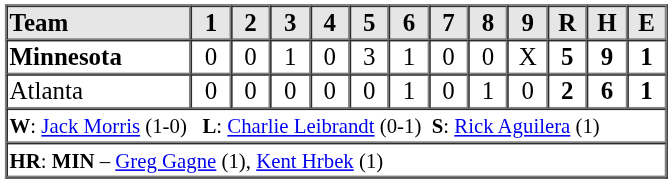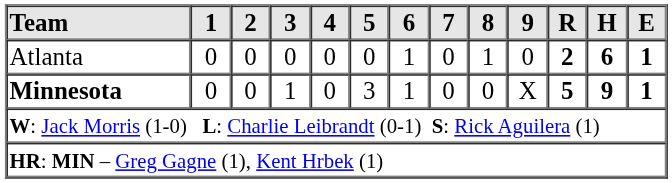 <table border=1 cellspacing=0 width=425 style="margin-left:3em;">
 <tr style="text-align:center; background-color:#e6e6e6;">
 <th align=left width=28%>Team</th>
 <th width=6%>1</th>
 <th width=6%>2</th>
 <th width=6%>3</th>
 <th width=6%>4</th>
 <th width=6%>5</th>
 <th width=6%>6</th>
 <th width=6%>7</th>
 <th width=6%>8</th>
 <th width=6%>9</th>
 <th width=6%>R</th>
 <th width=6%>H</th>
 <th width=6%>E</th>
 </tr>
 <tr style="text-align:center;">
+<td align=left>Atlanta</td>
+<td>0</td>
+<td>0</td>
+<td>0</td>
+<td>0</td>
+<td>0</td>
+<td>1</td>
+<td>0</td>
+<td>1</td>
+<td>0</td>
+<td><strong>2</strong></td>
+<td><strong>6</strong></td>
+<td><strong>1</strong></td>
+</tr>
+<tr style="text-align:center;">
 <td align=left><strong>Minnesota</strong></td>
 <td>0</td>
 <td>0</td>
 <td>1</td>
 <td>0</td>
 <td>3</td>
 <td>1</td>
 <td>0</td>
 <td>0</td>
 <td>X</td>
 <td><strong>5</strong></td>
 <td><strong>9</strong></td>
 <td><strong>1</strong></td>
 </tr>
-<tr style="text-align:center;">
-<td align=left>Atlanta</td>
-<td>0</td>
-<td>0</td>
-<td>0</td>
-<td>0</td>
-<td>0</td>
-<td>1</td>
-<td>0</td>
-<td>1</td>
-<td>0</td>
-<td><strong>2</strong></td>
-<td><strong>6</strong></td>
-<td><strong>1</strong></td>
-</tr>
 <tr style="text-align:left;">
 <td colspan=13><small><strong>W</strong>: <a href='#'>Jack Morris</a> (1-0)   <strong>L</strong>: <a href='#'>Charlie Leibrandt</a> (0-1)  <strong>S</strong>: <a href='#'>Rick Aguilera</a> (1)</small></td>
 </tr>
 <tr style="text-align:left;">
 <td colspan=13><small><strong>HR</strong>: <strong>MIN</strong> – <a href='#'>Greg Gagne</a> (1), <a href='#'>Kent Hrbek</a> (1)</small></td>
 </tr>
 </table>
